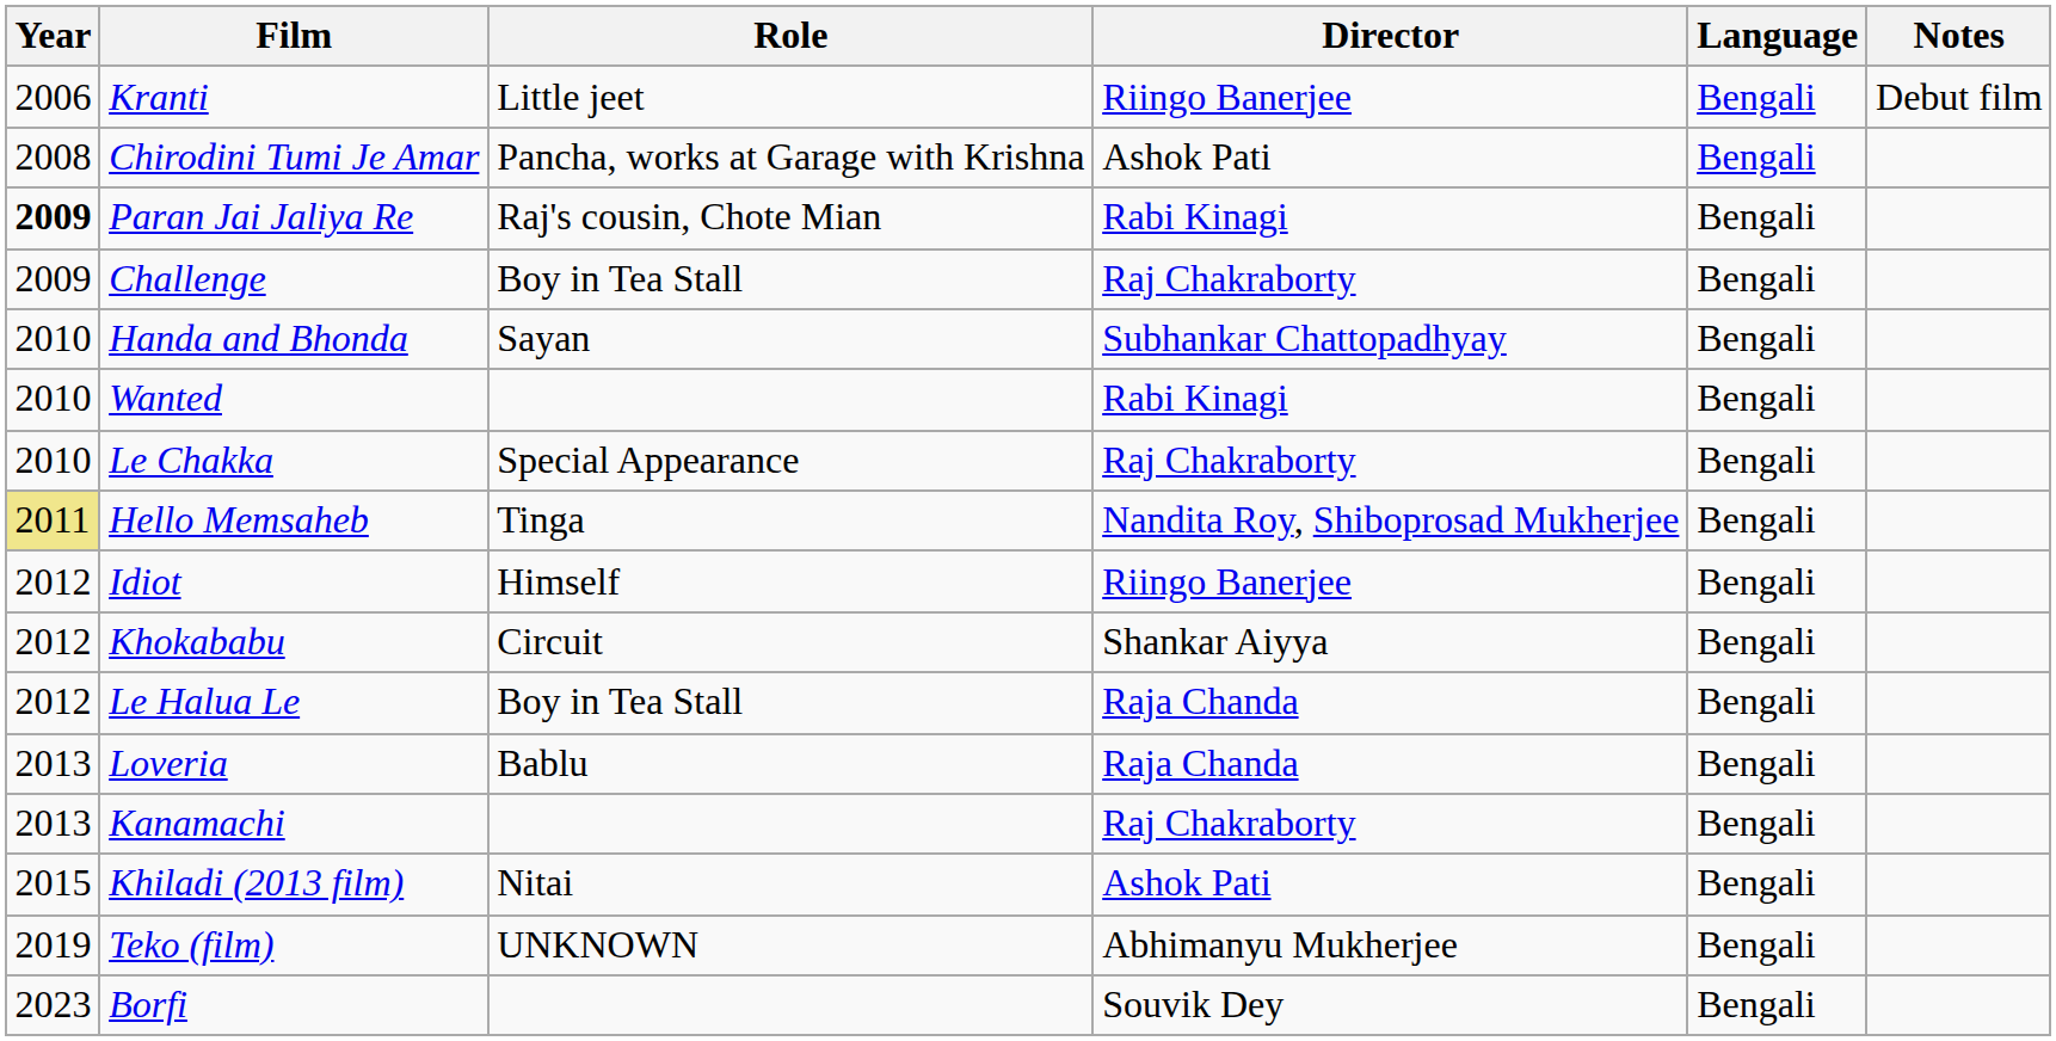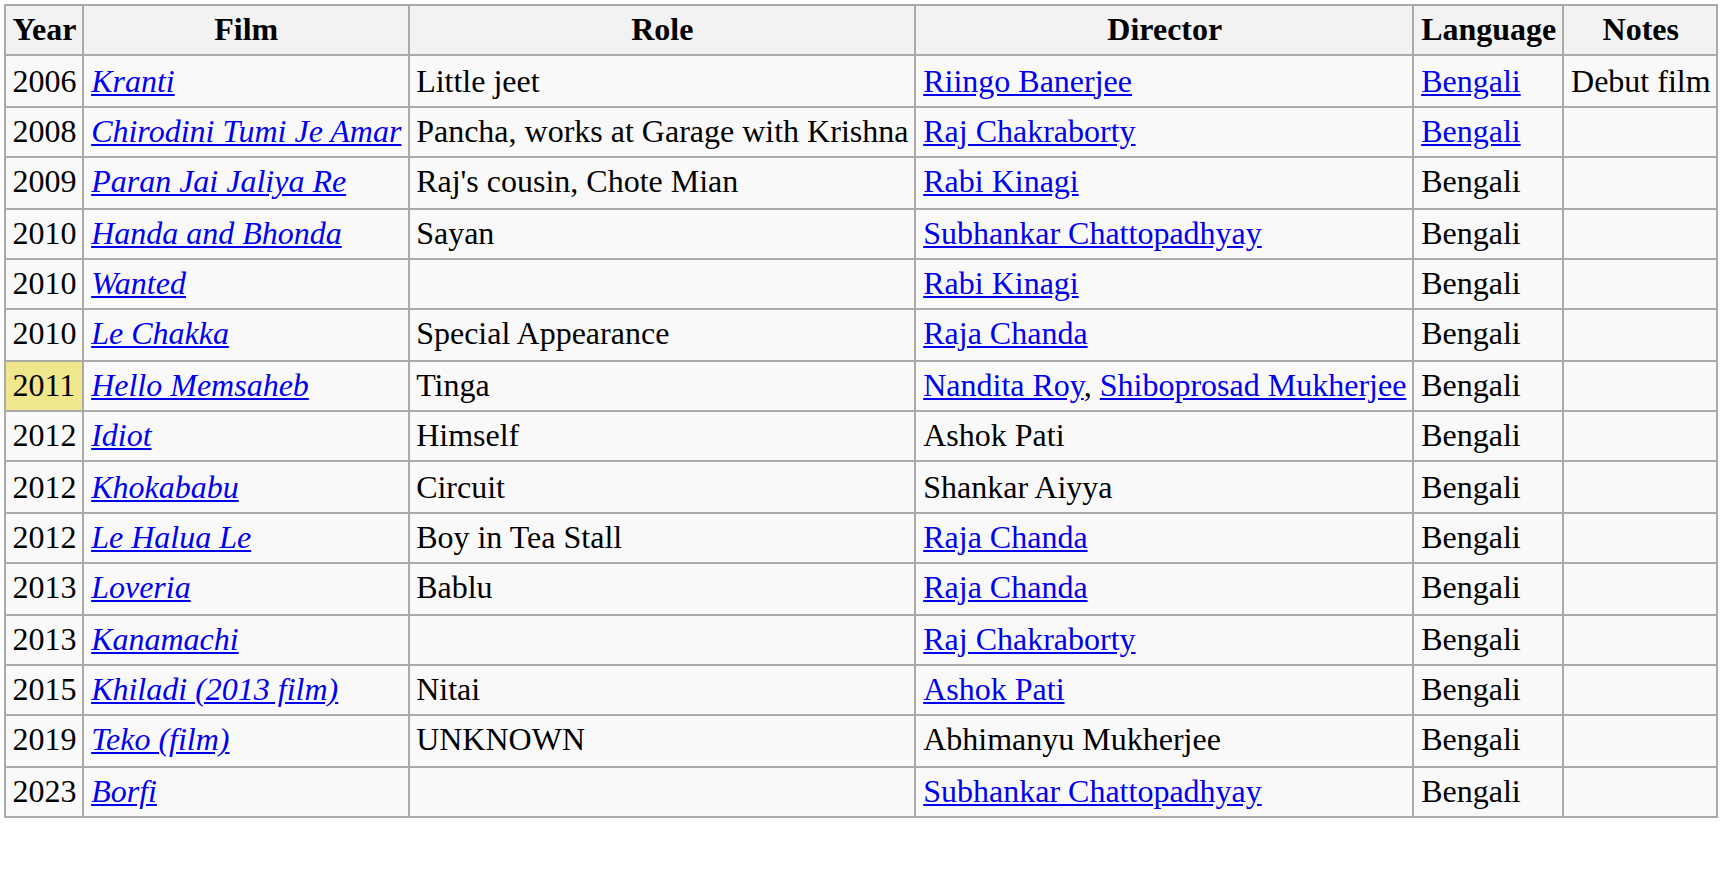 <table class="wikitable sortable">
 <tr>
 <th>Year</th>
 <th>Film</th>
 <th>Role</th>
 <th>Director</th>
 <th>Language</th>
 <th class="unsortable">Notes</th>
 </tr>
 <tr>
 <td>2006</td>
 <td><em><a href='#'>Kranti</a></em></td>
 <td>Little jeet</td>
 <td><a href='#'>Riingo Banerjee</a></td>
 <td><a href='#'>Bengali</a></td>
 <td>Debut film</td>
 </tr>
 <tr>
 <td>2008</td>
 <td><em><a href='#'>Chirodini Tumi Je Amar</a></em></td>
 <td>Pancha, works at Garage with Krishna</td>
-<td>Ashok Pati</td>
+<td><a href='#'>Raj Chakraborty</a></td>
 <td><a href='#'>Bengali</a></td>
 <td></td>
 </tr>
 <tr>
-<td><strong>2009</strong></td>
+<td>2009</td>
 <td><em><a href='#'>Paran Jai Jaliya Re</a></em></td>
 <td>Raj's cousin, Chote Mian</td>
 <td><a href='#'>Rabi Kinagi</a></td>
-<td>Bengali</td>
-<td></td>
-</tr>
-<tr>
-<td>2009</td>
-<td><em><a href='#'>Challenge</a></em></td>
-<td>Boy in Tea Stall</td>
-<td><a href='#'>Raj Chakraborty</a></td>
 <td>Bengali</td>
 <td></td>
 </tr>
 <tr>
 <td>2010</td>
 <td><em><a href='#'>Handa and Bhonda</a></em></td>
 <td>Sayan</td>
 <td><a href='#'>Subhankar Chattopadhyay</a></td>
 <td>Bengali</td>
 <td></td>
 </tr>
 <tr>
 <td>2010</td>
 <td><em><a href='#'>Wanted</a></em></td>
 <td></td>
 <td><a href='#'>Rabi Kinagi</a></td>
 <td>Bengali</td>
 <td></td>
 </tr>
 <tr>
 <td>2010</td>
 <td><em><a href='#'>Le Chakka</a></em></td>
 <td>Special Appearance</td>
-<td><a href='#'>Raj Chakraborty</a></td>
+<td><a href='#'>Raja Chanda</a></td>
 <td>Bengali</td>
 <td></td>
 </tr>
 <tr>
 <td style="background: khaki;">2011</td>
 <td><em><a href='#'>Hello Memsaheb</a></em></td>
 <td>Tinga</td>
 <td><a href='#'>Nandita Roy</a>, <a href='#'>Shiboprosad Mukherjee</a></td>
 <td>Bengali</td>
 <td></td>
 </tr>
 <tr>
 <td>2012</td>
 <td><em><a href='#'>Idiot</a></em></td>
 <td>Himself</td>
-<td><a href='#'>Riingo Banerjee</a></td>
+<td>Ashok Pati</td>
 <td>Bengali</td>
 <td></td>
 </tr>
 <tr>
 <td>2012</td>
 <td><em><a href='#'>Khokababu</a></em></td>
 <td>Circuit</td>
 <td>Shankar Aiyya</td>
 <td>Bengali</td>
 <td></td>
 </tr>
 <tr>
 <td>2012</td>
 <td><em><a href='#'>Le Halua Le</a></em></td>
 <td>Boy in Tea Stall</td>
 <td><a href='#'>Raja Chanda</a></td>
 <td>Bengali</td>
 <td></td>
 </tr>
 <tr>
 <td>2013</td>
 <td><em><a href='#'>Loveria</a></em></td>
 <td>Bablu</td>
 <td><a href='#'>Raja Chanda</a></td>
 <td>Bengali</td>
 <td></td>
 </tr>
 <tr>
 <td>2013</td>
 <td><em><a href='#'>Kanamachi</a></em></td>
 <td></td>
 <td><a href='#'>Raj Chakraborty</a></td>
 <td>Bengali</td>
 <td></td>
 </tr>
 <tr>
 <td>2015</td>
 <td><em><a href='#'>Khiladi (2013 film)</a></em></td>
 <td>Nitai</td>
 <td><a href='#'>Ashok Pati</a></td>
 <td>Bengali</td>
 <td></td>
 </tr>
 <tr>
 <td>2019</td>
 <td><em><a href='#'>Teko (film)</a></em></td>
 <td>UNKNOWN</td>
 <td>Abhimanyu Mukherjee</td>
 <td>Bengali</td>
 </tr>
 <tr>
 <td>2023</td>
 <td><em><a href='#'>Borfi</a></em></td>
 <td></td>
-<td>Souvik Dey</td>
+<td><a href='#'>Subhankar Chattopadhyay</a></td>
 <td>Bengali</td>
 <td></td>
 </tr>
 <tr>
 </tr>
 </table>
